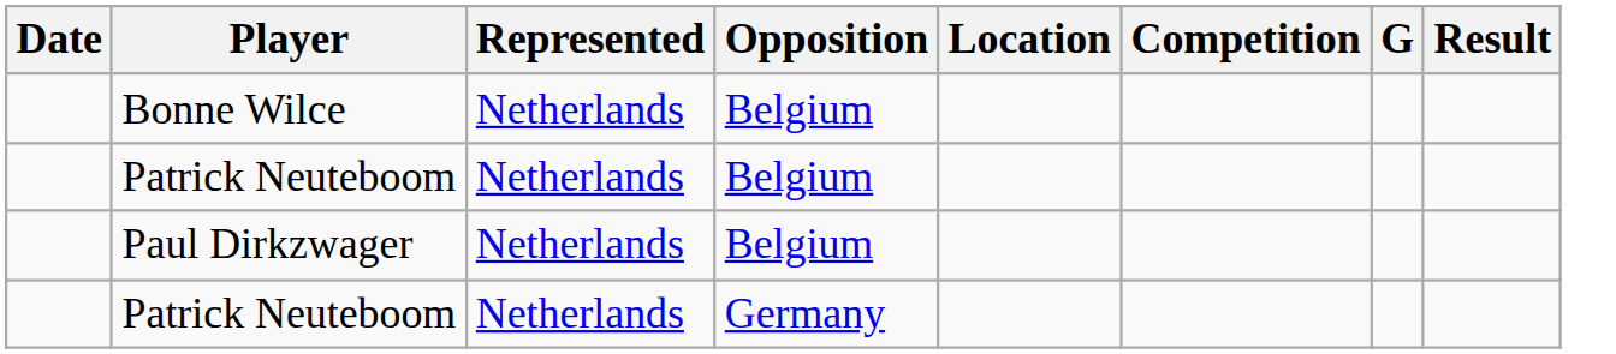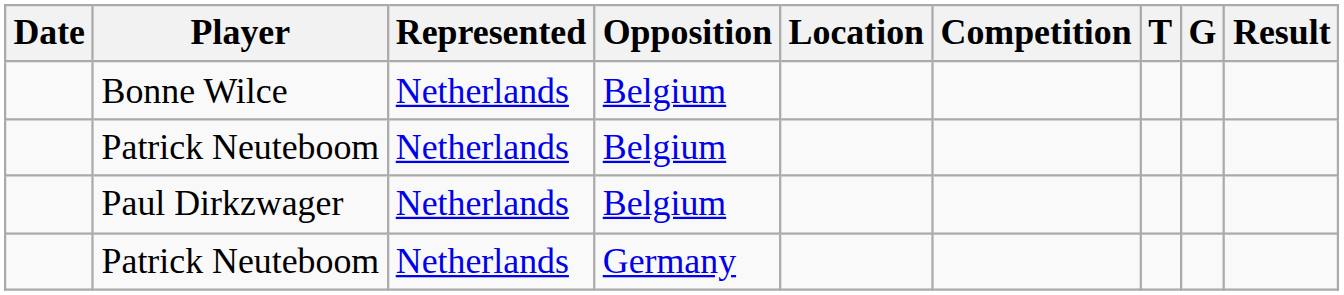 <table class="wikitable">
 <tr>
 <th>Date</th>
 <th>Player</th>
 <th>Represented</th>
 <th>Opposition</th>
 <th>Location</th>
 <th>Competition</th>
+<th>T</th>
 <th>G</th>
 <th>Result</th>
 </tr>
 <tr>
 <td></td>
 <td> Bonne Wilce</td>
 <td> <a href='#'>Netherlands</a></td>
 <td> <a href='#'>Belgium</a></td>
+<td></td>
 <td></td>
 <td></td>
 <td></td>
 <td></td>
 </tr>
 <tr>
 <td></td>
 <td> Patrick Neuteboom</td>
 <td> <a href='#'>Netherlands</a></td>
 <td> <a href='#'>Belgium</a></td>
 <td></td>
 <td></td>
 <td></td>
 <td></td>
+<td></td>
 </tr>
 <tr>
 <td></td>
 <td> Paul Dirkzwager</td>
 <td> <a href='#'>Netherlands</a></td>
 <td> <a href='#'>Belgium</a></td>
+<td></td>
 <td></td>
 <td></td>
 <td></td>
 <td></td>
 </tr>
 <tr>
 <td></td>
 <td> Patrick Neuteboom</td>
 <td> <a href='#'>Netherlands</a></td>
 <td> <a href='#'>Germany</a></td>
 <td></td>
 <td></td>
 <td></td>
 <td></td>
+<td></td>
 </tr>
 </table>
